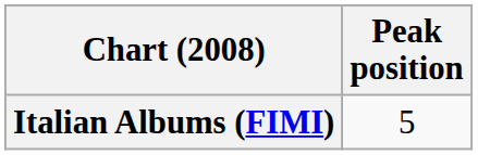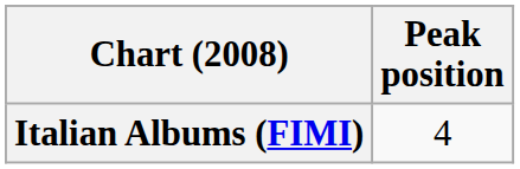 <table class="wikitable sortable plainrowheaders" style="text-align:center">
 <tr>
 <th scope="col">Chart (2008)</th>
 <th scope="col">Peak<br>position</th>
 </tr>
 <tr>
 <th scope="row">Italian Albums (<a href='#'>FIMI</a>)</th>
-<td>5</td>
+<td>4</td>
 </tr>
 </table>
